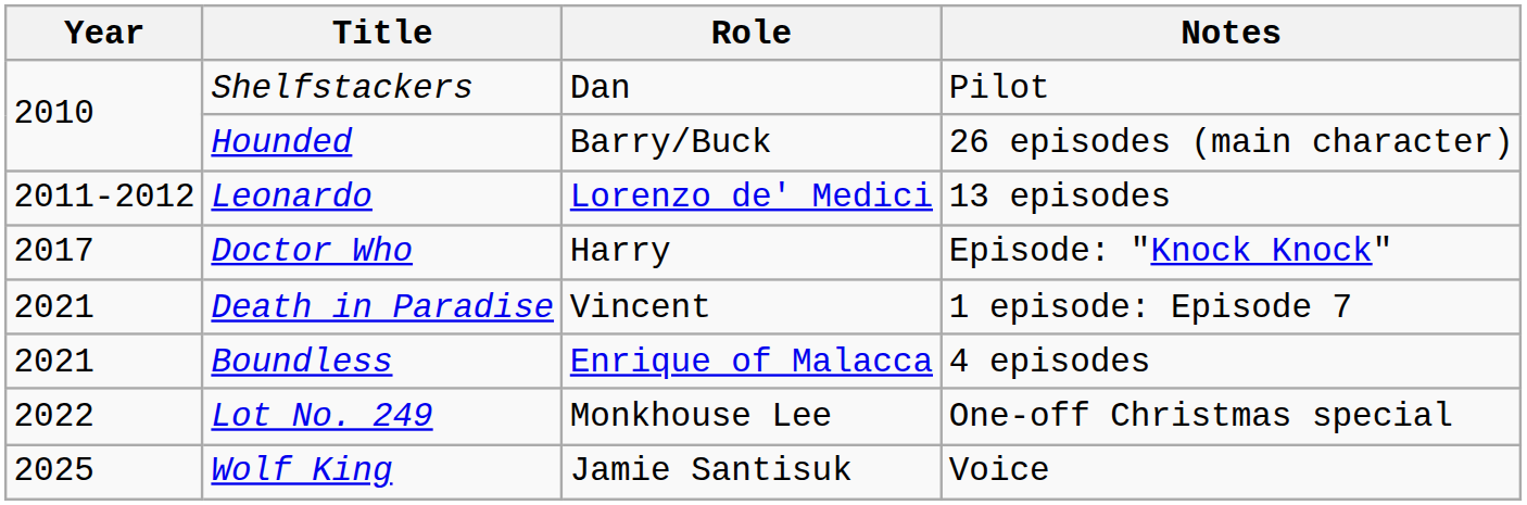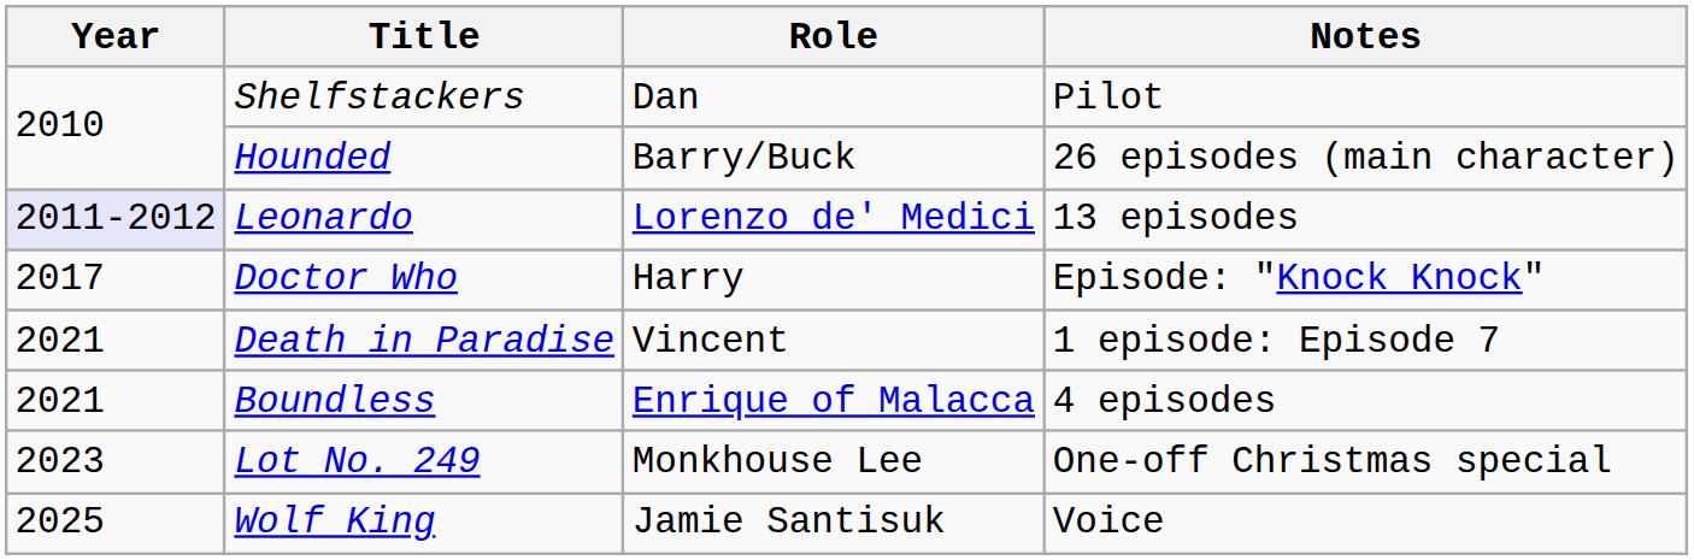 <table class="wikitable">
 <tr>
 <th>Year</th>
 <th>Title</th>
 <th>Role</th>
 <th>Notes</th>
 </tr>
 <tr>
 <td rowspan="2">2010</td>
 <td><em>Shelfstackers</em></td>
 <td>Dan</td>
 <td>Pilot</td>
 </tr>
 <tr>
 <td><em><a href='#'>Hounded</a></em></td>
 <td>Barry/Buck</td>
 <td>26 episodes (main character)</td>
 </tr>
 <tr>
-<td>2011-2012</td>
+<td style="background: lavender;">2011-2012</td>
 <td><em><a href='#'>Leonardo</a></em></td>
 <td><a href='#'>Lorenzo de' Medici</a></td>
 <td>13 episodes</td>
 </tr>
 <tr>
 <td>2017</td>
 <td><em><a href='#'>Doctor Who</a></em></td>
 <td>Harry</td>
 <td>Episode: "<a href='#'>Knock Knock</a>"</td>
 </tr>
 <tr>
 <td>2021</td>
 <td><em><a href='#'>Death in Paradise</a></em></td>
 <td>Vincent</td>
 <td>1 episode: Episode 7</td>
 </tr>
 <tr>
 <td>2021</td>
 <td><a href='#'><em>Boundless</em></a></td>
 <td><a href='#'>Enrique of Malacca</a></td>
 <td>4 episodes</td>
 </tr>
 <tr>
-<td>2022</td>
+<td>2023</td>
 <td><a href='#'><em>Lot No. 249</em></a></td>
 <td>Monkhouse Lee</td>
 <td>One-off Christmas special</td>
 </tr>
 <tr>
 <td>2025</td>
 <td><em><a href='#'>Wolf King</a></em></td>
 <td>Jamie Santisuk</td>
 <td>Voice</td>
 </tr>
 </table>
